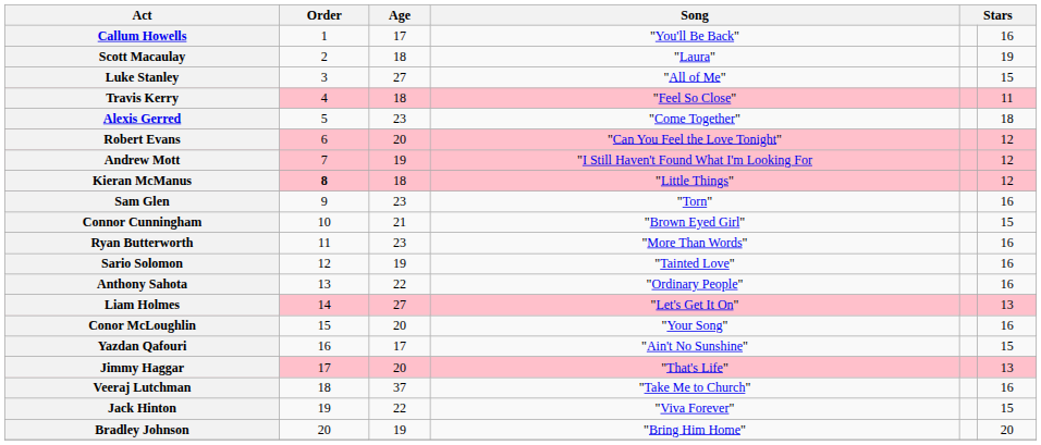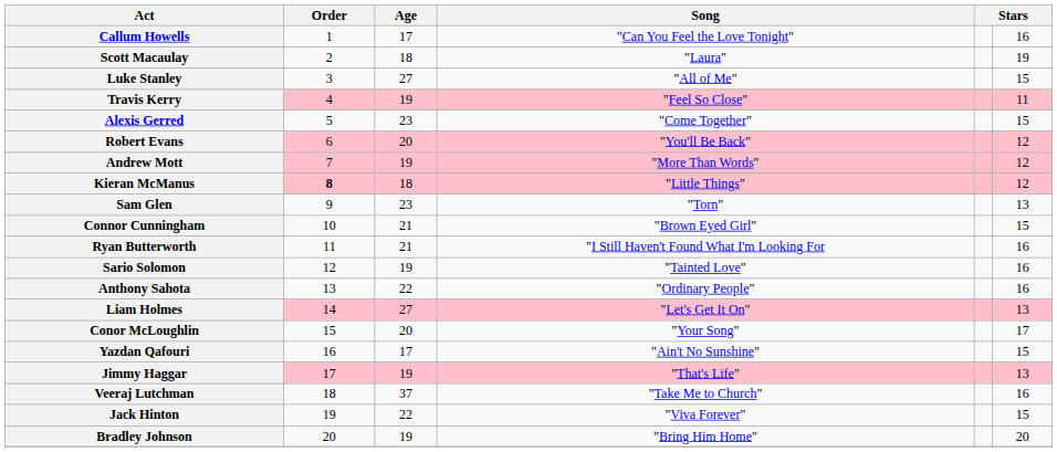 <table class="wikitable plainrowheaders" style="text-align:center; width:100%;">
 <tr>
 <th scope="col">Act</th>
 <th scope="col">Order</th>
 <th scope="col">Age</th>
 <th scope="col">Song</th>
 <th colspan="2">Stars</th>
 </tr>
 <tr>
 <th scope="row"><a href='#'>Callum Howells</a></th>
 <td>1</td>
 <td>17</td>
-<td>"<a href='#'>You'll Be Back</a>"</td>
+<td>"<a href='#'>Can You Feel the Love Tonight</a>"</td>
 <td></td>
 <td>16</td>
 </tr>
 <tr>
 <th scope="row">Scott Macaulay</th>
 <td>2</td>
 <td>18</td>
 <td>"<a href='#'>Laura</a>"</td>
 <td></td>
 <td>19</td>
 </tr>
 <tr>
 <th scope="row">Luke Stanley</th>
 <td>3</td>
 <td>27</td>
 <td>"<a href='#'>All of Me</a>"</td>
 <td></td>
 <td>15</td>
 </tr>
 <tr style="background:pink;">
 <th scope="row">Travis Kerry</th>
 <td>4</td>
-<td>18</td>
+<td>19</td>
 <td>"<a href='#'>Feel So Close</a>"</td>
 <td></td>
 <td>11</td>
 </tr>
 <tr>
 <th scope="row"><a href='#'>Alexis Gerred</a></th>
 <td>5</td>
 <td>23</td>
 <td>"<a href='#'>Come Together</a>"</td>
 <td></td>
-<td>18</td>
+<td>15</td>
 </tr>
 <tr style="background:pink;">
 <th scope="row">Robert Evans</th>
 <td>6</td>
 <td>20</td>
-<td>"<a href='#'>Can You Feel the Love Tonight</a>"</td>
+<td>"<a href='#'>You'll Be Back</a>"</td>
 <td></td>
 <td>12</td>
 </tr>
 <tr style="background:pink;">
 <th scope="row">Andrew Mott</th>
 <td>7</td>
 <td>19</td>
-<td>"<a href='#'>I Still Haven't Found What I'm Looking For</a></td>
+<td>"<a href='#'>More Than Words</a>"</td>
 <td></td>
 <td>12</td>
 </tr>
 <tr style="background:pink;">
 <th scope="row">Kieran McManus</th>
 <td><strong>8</strong></td>
 <td>18</td>
 <td>"<a href='#'>Little Things</a>"</td>
 <td></td>
 <td>12</td>
 </tr>
 <tr>
 <th scope="row">Sam Glen</th>
 <td>9</td>
 <td>23</td>
 <td>"<a href='#'>Torn</a>"</td>
 <td></td>
-<td>16</td>
+<td>13</td>
 </tr>
 <tr>
 <th scope="row">Connor Cunningham</th>
 <td>10</td>
 <td>21</td>
 <td>"<a href='#'>Brown Eyed Girl</a>"</td>
 <td></td>
 <td>15</td>
 </tr>
 <tr>
 <th scope="row">Ryan Butterworth</th>
 <td>11</td>
-<td>23</td>
-<td>"<a href='#'>More Than Words</a>"</td>
+<td>21</td>
+<td>"<a href='#'>I Still Haven't Found What I'm Looking For</a></td>
 <td></td>
 <td>16</td>
 </tr>
 <tr>
 <th scope="row">Sario Solomon</th>
 <td>12</td>
 <td>19</td>
 <td>"<a href='#'>Tainted Love</a>"</td>
 <td></td>
 <td>16</td>
 </tr>
 <tr>
 <th scope="row">Anthony Sahota</th>
 <td>13</td>
 <td>22</td>
 <td>"<a href='#'>Ordinary People</a>"</td>
 <td></td>
 <td>16</td>
 </tr>
 <tr style="background:pink;">
 <th scope="row">Liam Holmes</th>
 <td>14</td>
 <td>27</td>
 <td>"<a href='#'>Let's Get It On</a>"</td>
 <td></td>
 <td>13</td>
 </tr>
 <tr>
 <th scope="row">Conor McLoughlin</th>
 <td>15</td>
 <td>20</td>
 <td>"<a href='#'>Your Song</a>"</td>
 <td></td>
-<td>16</td>
+<td>17</td>
 </tr>
 <tr>
 <th scope="row">Yazdan Qafouri</th>
 <td>16</td>
 <td>17</td>
 <td>"<a href='#'>Ain't No Sunshine</a>"</td>
 <td></td>
 <td>15</td>
 </tr>
 <tr style="background:pink;">
 <th scope="row">Jimmy Haggar</th>
 <td>17</td>
-<td>20</td>
+<td>19</td>
 <td>"<a href='#'>That's Life</a>"</td>
 <td></td>
 <td>13</td>
 </tr>
 <tr>
 <th scope="row">Veeraj Lutchman</th>
 <td>18</td>
 <td>37</td>
 <td>"<a href='#'>Take Me to Church</a>"</td>
 <td></td>
 <td>16</td>
 </tr>
 <tr>
 <th scope="row">Jack Hinton</th>
 <td>19</td>
 <td>22</td>
 <td>"<a href='#'>Viva Forever</a>"</td>
 <td></td>
 <td>15</td>
 </tr>
 <tr>
 <th scope="row">Bradley Johnson</th>
 <td>20</td>
 <td>19</td>
 <td>"<a href='#'>Bring Him Home</a>"</td>
 <td></td>
 <td>20</td>
 </tr>
 <tr>
 </tr>
 </table>
